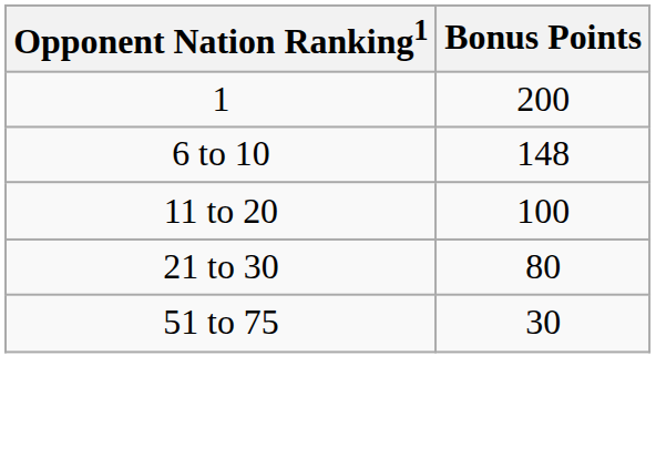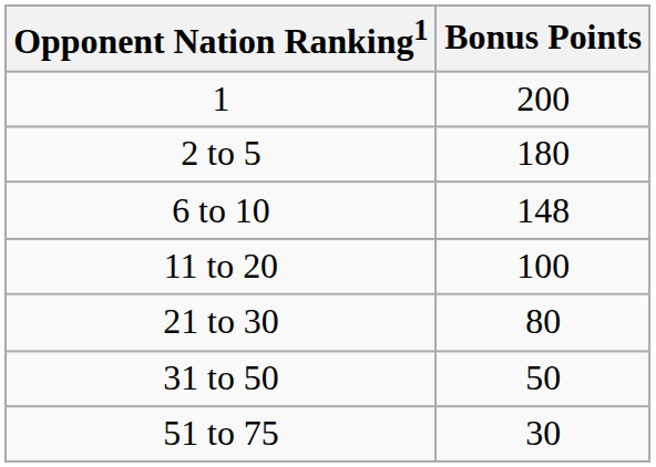 <table class="wikitable" style=text-align:center;>
 <tr>
 <th>Opponent Nation Ranking<sup>1</sup></th>
 <th>Bonus Points</th>
 </tr>
 <tr>
 <td>1</td>
 <td>200</td>
+</tr>
+<tr>
+<td>2 to 5</td>
+<td>180</td>
 </tr>
 <tr>
 <td>6 to 10</td>
 <td>148</td>
 </tr>
 <tr>
 <td>11 to 20</td>
 <td>100</td>
 </tr>
 <tr>
 <td>21 to 30</td>
 <td>80</td>
 </tr>
 <tr>
+<td>31 to 50</td>
+<td>50</td>
+</tr>
+<tr>
 <td>51 to 75</td>
 <td>30</td>
 </tr>
 </table>
